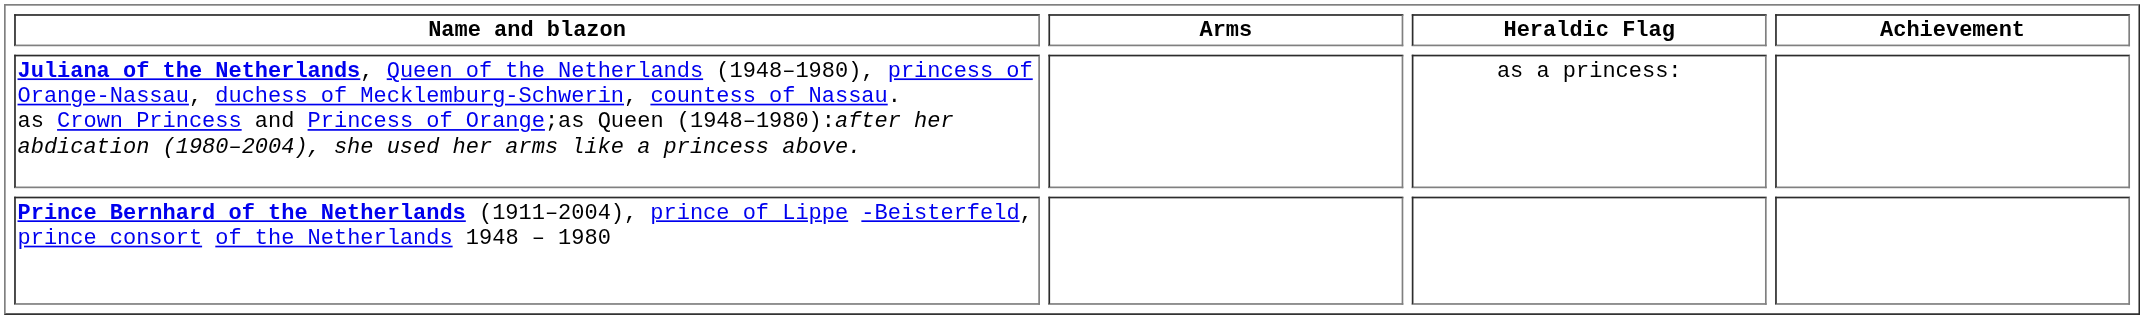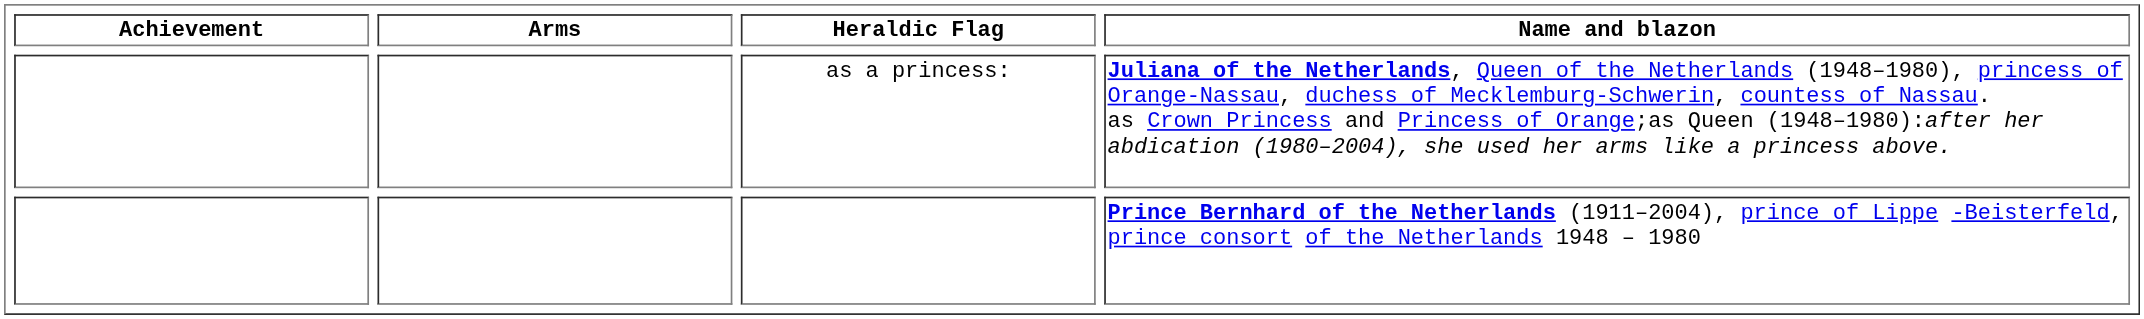 <table border=1 cellspacing=5 width="100%">
 <tr valign=top align=center>
-<td><strong>Name and blazon</strong></td>
+<td width="206"><strong>Achievement</strong></td>
 <td width="206"><strong>Arms</strong></td>
 <td width="206"><strong>Heraldic Flag</strong></td>
-<td width="206"><strong>Achievement</strong></td>
+<td><strong>Name and blazon</strong></td>
 </tr>
 <tr valign=top>
-<td><strong><a href='#'>Juliana of the Netherlands</a></strong>, <a href='#'>Queen of the Netherlands</a> (1948–1980), <a href='#'>princess of Orange-Nassau</a>, <a href='#'>duchess of Mecklemburg-Schwerin</a>, <a href='#'>countess of Nassau</a>.<br>as <a href='#'>Crown Princess</a> and <a href='#'>Princess of Orange</a>;as Queen (1948–1980):<em>after her abdication (1980–2004), she used her arms like a princess above.</em></td>
+<td align=center><br><br></td>
 <td align=center><br><br><br> <br> <br></td>
 <td align=center>as a princess:  <br> <br> </td>
-<td align=center><br><br></td>
+<td><strong><a href='#'>Juliana of the Netherlands</a></strong>, <a href='#'>Queen of the Netherlands</a> (1948–1980), <a href='#'>princess of Orange-Nassau</a>, <a href='#'>duchess of Mecklemburg-Schwerin</a>, <a href='#'>countess of Nassau</a>.<br>as <a href='#'>Crown Princess</a> and <a href='#'>Princess of Orange</a>;as Queen (1948–1980):<em>after her abdication (1980–2004), she used her arms like a princess above.</em></td>
 </tr>
 <tr valign=top>
-<td><strong><a href='#'>Prince Bernhard of the Netherlands</a></strong> (1911–2004), <a href='#'>prince of Lippe</a> <a href='#'>-Beisterfeld</a>, <a href='#'>prince consort</a> <a href='#'>of the Netherlands</a> 1948 – 1980<br></td>
+<td align=center><br><br><br></td>
 <td align=center><br><br><br><br></td>
 <td align=center><br><br></td>
-<td align=center><br><br><br></td>
+<td><strong><a href='#'>Prince Bernhard of the Netherlands</a></strong> (1911–2004), <a href='#'>prince of Lippe</a> <a href='#'>-Beisterfeld</a>, <a href='#'>prince consort</a> <a href='#'>of the Netherlands</a> 1948 – 1980<br></td>
 </tr>
 </table>
